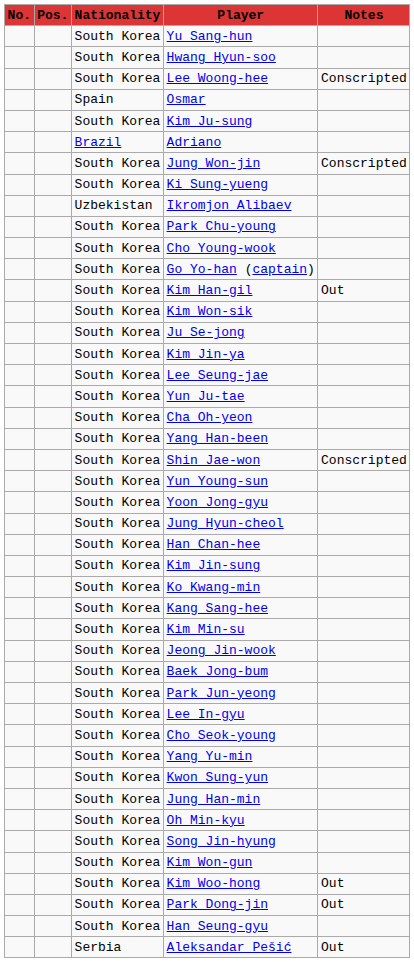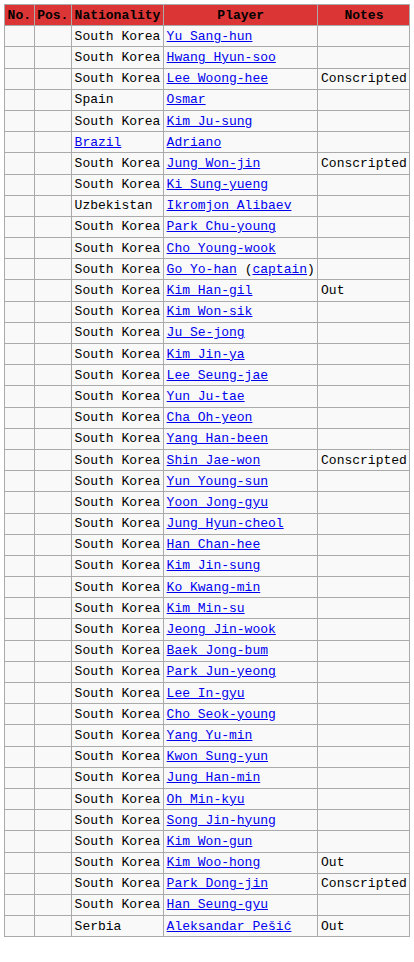 <table class="wikitable sortable" style="text-align: left">
 <tr>
 <th style="color:#000000; background:#DC3535;">No.</th>
 <th style="color:#000000; background:#DC3535;">Pos.</th>
 <th style="color:#000000; background:#DC3535;">Nationality</th>
 <th style="color:#000000; background:#DC3535;">Player</th>
 <th style="color:#000000; background:#DC3535;">Notes</th>
 </tr>
 <tr>
 <td></td>
 <td></td>
 <td> South Korea</td>
 <td><a href='#'>Yu Sang-hun</a></td>
 <td></td>
 </tr>
 <tr>
 <td></td>
 <td></td>
 <td> South Korea</td>
 <td><a href='#'>Hwang Hyun-soo</a></td>
 <td></td>
 </tr>
 <tr>
 <td></td>
 <td></td>
 <td> South Korea</td>
 <td><a href='#'>Lee Woong-hee</a></td>
 <td>Conscripted</td>
 </tr>
 <tr>
 <td></td>
 <td></td>
 <td> Spain</td>
 <td><a href='#'>Osmar</a></td>
 <td></td>
 </tr>
 <tr>
 <td></td>
 <td></td>
 <td> South Korea</td>
 <td><a href='#'>Kim Ju-sung</a></td>
 <td></td>
 </tr>
 <tr>
 <td></td>
 <td></td>
 <td> <a href='#'>Brazil</a></td>
 <td><a href='#'>Adriano</a></td>
 <td></td>
 </tr>
 <tr>
 <td></td>
 <td></td>
 <td> South Korea</td>
 <td><a href='#'>Jung Won-jin</a></td>
 <td>Conscripted</td>
 </tr>
 <tr>
 <td></td>
 <td></td>
 <td> South Korea</td>
 <td><a href='#'>Ki Sung-yueng</a></td>
 <td></td>
 </tr>
 <tr>
 <td></td>
 <td></td>
 <td> Uzbekistan</td>
 <td><a href='#'>Ikromjon Alibaev</a></td>
 <td></td>
 </tr>
 <tr>
 <td></td>
 <td></td>
 <td> South Korea</td>
 <td><a href='#'>Park Chu-young</a></td>
 <td></td>
 </tr>
 <tr>
 <td></td>
 <td></td>
 <td> South Korea</td>
 <td><a href='#'>Cho Young-wook</a></td>
 <td></td>
 </tr>
 <tr>
 <td></td>
 <td></td>
 <td> South Korea</td>
 <td><a href='#'>Go Yo-han</a> (<a href='#'>captain</a>)</td>
 <td></td>
 </tr>
 <tr>
 <td></td>
 <td></td>
 <td> South Korea</td>
 <td><a href='#'>Kim Han-gil</a></td>
 <td>Out</td>
 </tr>
 <tr>
 <td></td>
 <td></td>
 <td> South Korea</td>
 <td><a href='#'>Kim Won-sik</a></td>
 <td></td>
 </tr>
 <tr>
 <td></td>
 <td></td>
 <td> South Korea</td>
 <td><a href='#'>Ju Se-jong</a></td>
 <td></td>
 </tr>
 <tr>
 <td></td>
 <td></td>
 <td> South Korea</td>
 <td><a href='#'>Kim Jin-ya</a></td>
 <td></td>
 </tr>
 <tr>
 <td></td>
 <td></td>
 <td> South Korea</td>
 <td><a href='#'>Lee Seung-jae</a></td>
 <td></td>
 </tr>
 <tr>
 <td></td>
 <td></td>
 <td> South Korea</td>
 <td><a href='#'>Yun Ju-tae</a></td>
 <td></td>
 </tr>
 <tr>
 <td></td>
 <td></td>
 <td> South Korea</td>
 <td><a href='#'>Cha Oh-yeon</a></td>
 <td></td>
 </tr>
 <tr>
 <td></td>
 <td></td>
 <td> South Korea</td>
 <td><a href='#'>Yang Han-been</a></td>
 <td></td>
 </tr>
 <tr>
 <td></td>
 <td></td>
 <td> South Korea</td>
 <td><a href='#'>Shin Jae-won</a></td>
 <td>Conscripted</td>
 </tr>
 <tr>
 <td></td>
 <td></td>
 <td> South Korea</td>
 <td><a href='#'>Yun Young-sun</a></td>
 <td></td>
 </tr>
 <tr>
 <td></td>
 <td></td>
 <td> South Korea</td>
 <td><a href='#'>Yoon Jong-gyu</a></td>
 <td></td>
 </tr>
 <tr>
 <td></td>
 <td></td>
 <td> South Korea</td>
 <td><a href='#'>Jung Hyun-cheol</a></td>
 <td></td>
 </tr>
 <tr>
 <td></td>
 <td></td>
 <td> South Korea</td>
 <td><a href='#'>Han Chan-hee</a></td>
 <td></td>
 </tr>
 <tr>
 <td></td>
 <td></td>
 <td> South Korea</td>
 <td><a href='#'>Kim Jin-sung</a></td>
 <td></td>
 </tr>
 <tr>
 <td></td>
 <td></td>
 <td> South Korea</td>
 <td><a href='#'>Ko Kwang-min</a></td>
 <td></td>
 </tr>
 <tr>
 <td></td>
 <td></td>
 <td> South Korea</td>
-<td><a href='#'>Kang Sang-hee</a></td>
-<td></td>
-</tr>
-<tr>
-<td></td>
-<td></td>
-<td> South Korea</td>
 <td><a href='#'>Kim Min-su</a></td>
 <td></td>
 </tr>
 <tr>
 <td></td>
 <td></td>
 <td> South Korea</td>
 <td><a href='#'>Jeong Jin-wook</a></td>
 <td></td>
 </tr>
 <tr>
 <td></td>
 <td></td>
 <td> South Korea</td>
 <td><a href='#'>Baek Jong-bum</a></td>
 <td></td>
 </tr>
 <tr>
 <td></td>
 <td></td>
 <td> South Korea</td>
 <td><a href='#'>Park Jun-yeong</a></td>
 <td></td>
 </tr>
 <tr>
 <td></td>
 <td></td>
 <td> South Korea</td>
 <td><a href='#'>Lee In-gyu</a></td>
 <td></td>
 </tr>
 <tr>
 <td></td>
 <td></td>
 <td> South Korea</td>
 <td><a href='#'>Cho Seok-young</a></td>
 <td></td>
 </tr>
 <tr>
 <td></td>
 <td></td>
 <td> South Korea</td>
 <td><a href='#'>Yang Yu-min</a></td>
 <td></td>
 </tr>
 <tr>
 <td></td>
 <td></td>
 <td> South Korea</td>
 <td><a href='#'>Kwon Sung-yun</a></td>
 <td></td>
 </tr>
 <tr>
 <td></td>
 <td></td>
 <td> South Korea</td>
 <td><a href='#'>Jung Han-min</a></td>
 <td></td>
 </tr>
 <tr>
 <td></td>
 <td></td>
 <td> South Korea</td>
 <td><a href='#'>Oh Min-kyu</a></td>
 <td></td>
 </tr>
 <tr>
 <td></td>
 <td></td>
 <td> South Korea</td>
 <td><a href='#'>Song Jin-hyung</a></td>
 <td></td>
 </tr>
 <tr>
 <td></td>
 <td></td>
 <td> South Korea</td>
 <td><a href='#'>Kim Won-gun</a></td>
 <td></td>
 </tr>
 <tr>
 <td></td>
 <td></td>
 <td> South Korea</td>
 <td><a href='#'>Kim Woo-hong</a></td>
 <td>Out</td>
 </tr>
 <tr>
 <td></td>
 <td></td>
 <td> South Korea</td>
 <td><a href='#'>Park Dong-jin</a></td>
-<td>Out</td>
+<td>Conscripted</td>
 </tr>
 <tr>
 <td></td>
 <td></td>
 <td> South Korea</td>
 <td><a href='#'>Han Seung-gyu</a></td>
 <td></td>
 </tr>
 <tr>
 <td></td>
 <td></td>
 <td> Serbia</td>
 <td><a href='#'>Aleksandar Pešić</a></td>
 <td>Out</td>
 </tr>
 <tr>
 </tr>
 </table>
